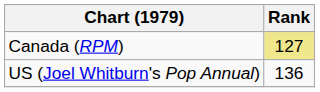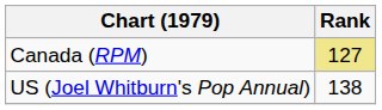 <table class="wikitable">
 <tr>
 <th>Chart (1979)</th>
 <th>Rank</th>
 </tr>
 <tr>
 <td>Canada (<em><a href='#'>RPM</a></em>)</td>
 <td align="center" style="background: khaki;">127</td>
 </tr>
 <tr>
 <td>US (<a href='#'>Joel Whitburn</a>'s <em>Pop Annual</em>)</td>
-<td style="text-align:center;">136</td>
+<td style="text-align:center;">138</td>
 </tr>
 <tr>
 </tr>
 </table>
